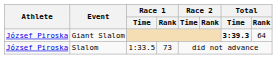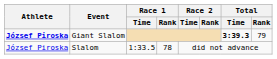 <table class="wikitable" style="font-size:90%">
 <tr>
 <th rowspan="2">Athlete</th>
 <th rowspan="2">Event</th>
 <th colspan="2">Race 1</th>
 <th colspan="2">Race 2</th>
 <th colspan="2">Total</th>
 </tr>
 <tr>
 <th>Time</th>
 <th>Rank</th>
 <th>Time</th>
 <th>Rank</th>
 <th>Time</th>
 <th>Rank</th>
 </tr>
 <tr>
-<td><a href='#'>József Piroska</a></td>
+<td><strong><a href='#'>József Piroska</a></strong></td>
 <td>Giant Slalom</td>
 <td colspan="4" bgcolor="wheat"></td>
 <td align="center"><strong>3:39.3</strong></td>
-<td align="center">64</td>
+<td align="center">79</td>
 </tr>
 <tr>
 <td><a href='#'>József Piroska</a></td>
 <td>Slalom</td>
 <td align="center">1:33.5</td>
-<td align="center">73</td>
+<td align="center">78</td>
 <td colspan="4" align="center">did not advance</td>
 </tr>
 </table>
